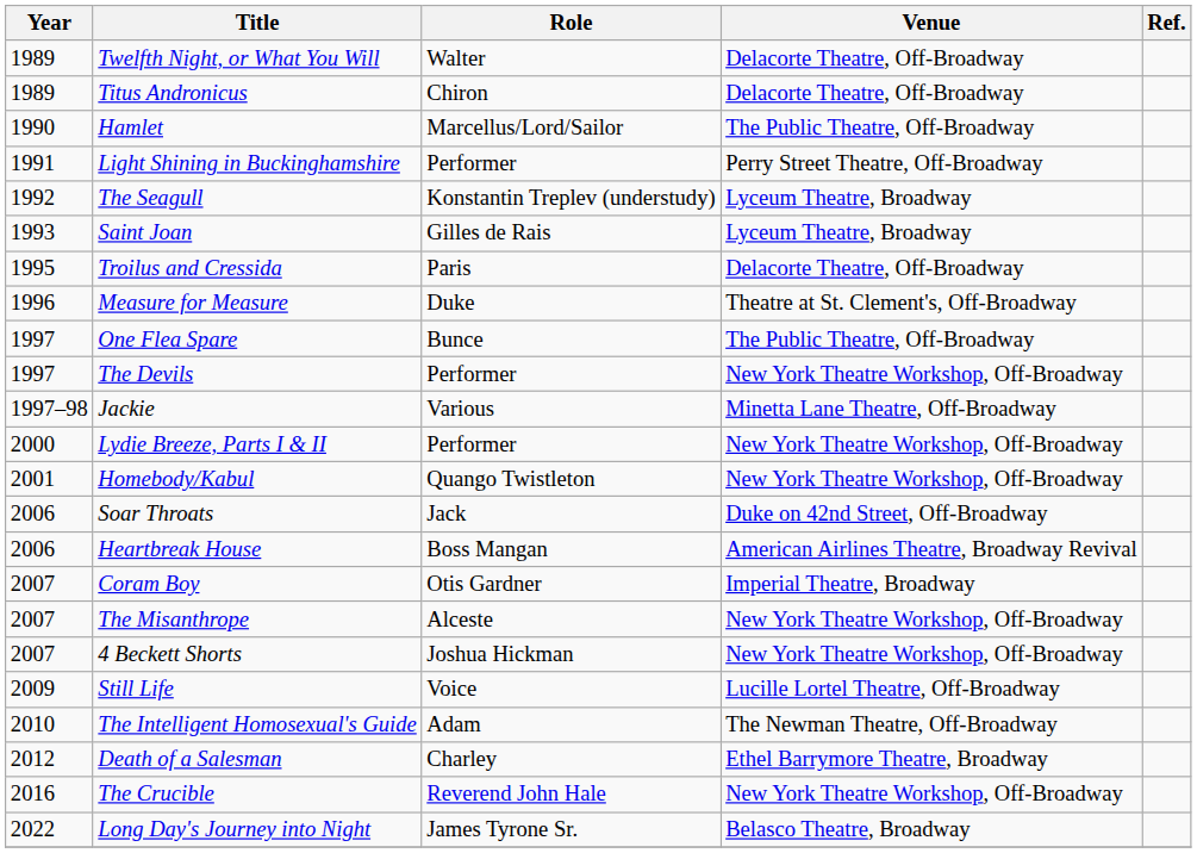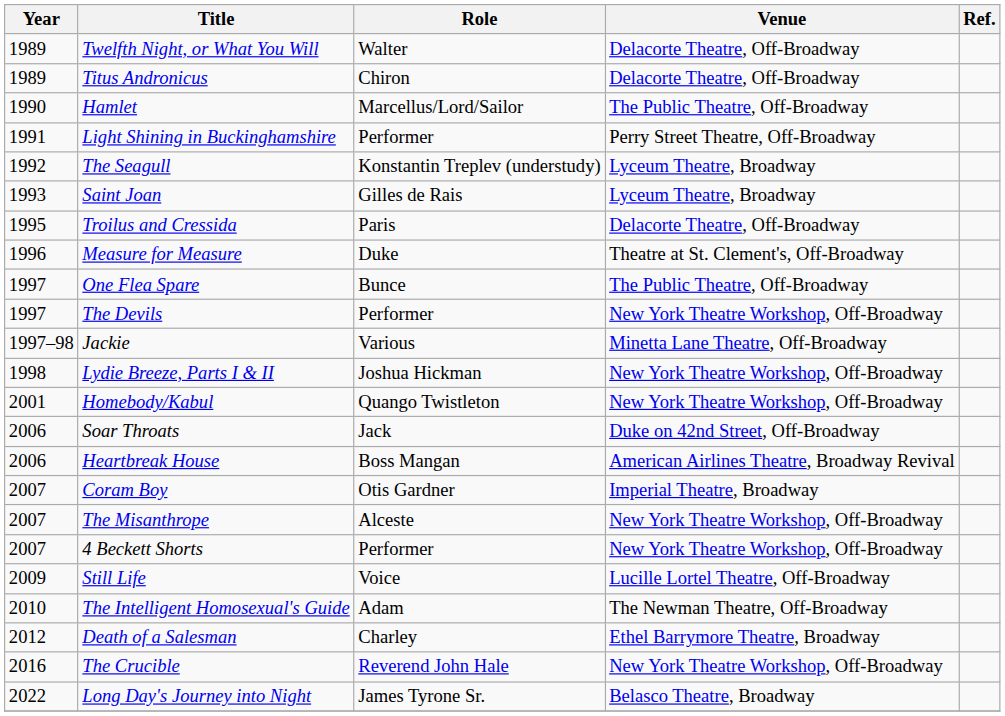 <table class="wikitable">
 <tr>
 <th>Year</th>
 <th>Title</th>
 <th>Role</th>
 <th>Venue</th>
 <th class="unsortable">Ref.</th>
 </tr>
 <tr>
 <td>1989</td>
 <td><em><a href='#'>Twelfth Night, or What You Will</a></em></td>
 <td>Walter</td>
 <td><a href='#'>Delacorte Theatre</a>, Off-Broadway</td>
 <td></td>
 </tr>
 <tr>
 <td>1989</td>
 <td><em><a href='#'>Titus Andronicus</a></em></td>
 <td>Chiron</td>
 <td><a href='#'>Delacorte Theatre</a>, Off-Broadway</td>
 <td></td>
 </tr>
 <tr>
 <td>1990</td>
 <td><em><a href='#'>Hamlet</a></em></td>
 <td>Marcellus/Lord/Sailor</td>
 <td><a href='#'>The Public Theatre</a>, Off-Broadway</td>
 <td></td>
 </tr>
 <tr>
 <td>1991</td>
 <td><em><a href='#'>Light Shining in Buckinghamshire</a></em></td>
 <td>Performer</td>
 <td>Perry Street Theatre, Off-Broadway</td>
 <td></td>
 </tr>
 <tr>
 <td>1992</td>
 <td><em><a href='#'>The Seagull</a></em></td>
 <td>Konstantin Treplev (understudy)</td>
 <td><a href='#'>Lyceum Theatre</a>, Broadway</td>
 <td></td>
 </tr>
 <tr>
 <td>1993</td>
 <td><em><a href='#'>Saint Joan</a></em></td>
 <td>Gilles de Rais</td>
 <td><a href='#'>Lyceum Theatre</a>, Broadway</td>
 <td></td>
 </tr>
 <tr>
 <td>1995</td>
 <td><em><a href='#'>Troilus and Cressida</a></em></td>
 <td>Paris</td>
 <td><a href='#'>Delacorte Theatre</a>, Off-Broadway</td>
 <td></td>
 </tr>
 <tr>
 <td>1996</td>
 <td><em><a href='#'>Measure for Measure</a></em></td>
 <td>Duke</td>
 <td>Theatre at St. Clement's, Off-Broadway</td>
 <td></td>
 </tr>
 <tr>
 <td>1997</td>
 <td><em><a href='#'>One Flea Spare</a></em></td>
 <td>Bunce</td>
 <td><a href='#'>The Public Theatre</a>, Off-Broadway</td>
 <td></td>
 </tr>
 <tr>
 <td>1997</td>
 <td><em><a href='#'>The Devils</a></em></td>
 <td>Performer</td>
 <td><a href='#'>New York Theatre Workshop</a>, Off-Broadway</td>
 <td></td>
 </tr>
 <tr>
 <td>1997–98</td>
 <td><em>Jackie</em></td>
 <td>Various</td>
 <td><a href='#'>Minetta Lane Theatre</a>, Off-Broadway</td>
 <td></td>
 </tr>
 <tr>
-<td>2000</td>
+<td>1998</td>
 <td><em><a href='#'>Lydie Breeze, Parts I & II</a></em></td>
-<td>Performer</td>
+<td>Joshua Hickman</td>
 <td><a href='#'>New York Theatre Workshop</a>, Off-Broadway</td>
 <td></td>
 </tr>
 <tr>
 <td>2001</td>
 <td><em><a href='#'>Homebody/Kabul</a></em></td>
 <td>Quango Twistleton</td>
 <td><a href='#'>New York Theatre Workshop</a>, Off-Broadway</td>
 <td></td>
 </tr>
 <tr>
 <td>2006</td>
 <td><em>Soar Throats</em></td>
 <td>Jack</td>
 <td><a href='#'>Duke on 42nd Street</a>, Off-Broadway</td>
 <td></td>
 </tr>
 <tr>
 <td>2006</td>
 <td><em><a href='#'>Heartbreak House</a></em></td>
 <td>Boss Mangan</td>
 <td><a href='#'>American Airlines Theatre</a>, Broadway Revival</td>
 <td></td>
 </tr>
 <tr>
 <td>2007</td>
 <td><em><a href='#'>Coram Boy</a></em></td>
 <td>Otis Gardner</td>
 <td><a href='#'>Imperial Theatre</a>, Broadway</td>
 <td></td>
 </tr>
 <tr>
 <td>2007</td>
 <td><em><a href='#'>The Misanthrope</a></em></td>
 <td>Alceste</td>
 <td><a href='#'>New York Theatre Workshop</a>, Off-Broadway</td>
 <td></td>
 </tr>
 <tr>
 <td>2007</td>
 <td><em>4 Beckett Shorts</em></td>
-<td>Joshua Hickman</td>
+<td>Performer</td>
 <td><a href='#'>New York Theatre Workshop</a>, Off-Broadway</td>
 <td></td>
 </tr>
 <tr>
 <td>2009</td>
 <td><em><a href='#'>Still Life</a></em></td>
 <td>Voice</td>
 <td><a href='#'>Lucille Lortel Theatre</a>, Off-Broadway</td>
 <td></td>
 </tr>
 <tr>
 <td>2010</td>
 <td><em><a href='#'>The Intelligent Homosexual's Guide</a></em></td>
 <td>Adam</td>
 <td>The Newman Theatre, Off-Broadway</td>
 <td></td>
 </tr>
 <tr>
 <td>2012</td>
 <td><em><a href='#'>Death of a Salesman</a></em></td>
 <td>Charley</td>
 <td><a href='#'>Ethel Barrymore Theatre</a>, Broadway</td>
 <td></td>
 </tr>
 <tr>
 <td>2016</td>
 <td><em><a href='#'>The Crucible</a></em></td>
 <td><a href='#'>Reverend John Hale</a></td>
 <td><a href='#'>New York Theatre Workshop</a>, Off-Broadway</td>
 <td></td>
 </tr>
 <tr>
 <td>2022</td>
 <td><em><a href='#'>Long Day's Journey into Night</a></em></td>
 <td>James Tyrone Sr.</td>
 <td><a href='#'>Belasco Theatre</a>, Broadway</td>
 <td></td>
 </tr>
 <tr>
 </tr>
 </table>
